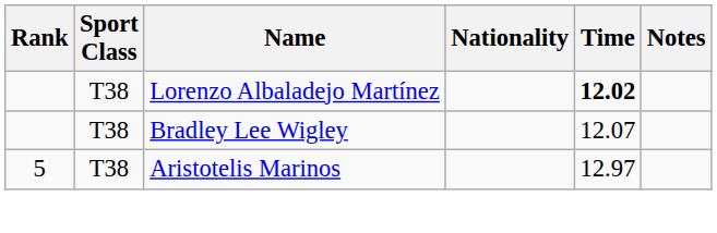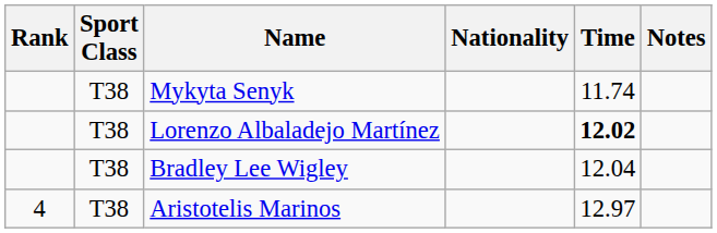 <table class="wikitable sortable" style="text-align:center">
 <tr>
 <th>Rank</th>
 <th>Sport<br>Class</th>
 <th>Name</th>
 <th>Nationality</th>
 <th>Time</th>
 <th>Notes</th>
+</tr>
+<tr>
+<td></td>
+<td>T38</td>
+<td align=left><a href='#'>Mykyta Senyk</a></td>
+<td align=left></td>
+<td>11.74</td>
+<td></td>
 </tr>
 <tr>
 <td></td>
 <td>T38</td>
 <td align=left><a href='#'>Lorenzo Albaladejo Martínez</a></td>
 <td align=left></td>
 <td><strong>12.02</strong></td>
 <td></td>
 </tr>
 <tr>
 <td></td>
 <td>T38</td>
 <td align=left><a href='#'>Bradley Lee Wigley</a></td>
 <td align=left></td>
-<td>12.07</td>
+<td>12.04</td>
 <td></td>
 </tr>
 <tr>
-<td>5</td>
+<td>4</td>
 <td>T38</td>
 <td align=left><a href='#'>Aristotelis Marinos</a></td>
 <td align=left></td>
 <td>12.97</td>
 <td></td>
 </tr>
 </table>
